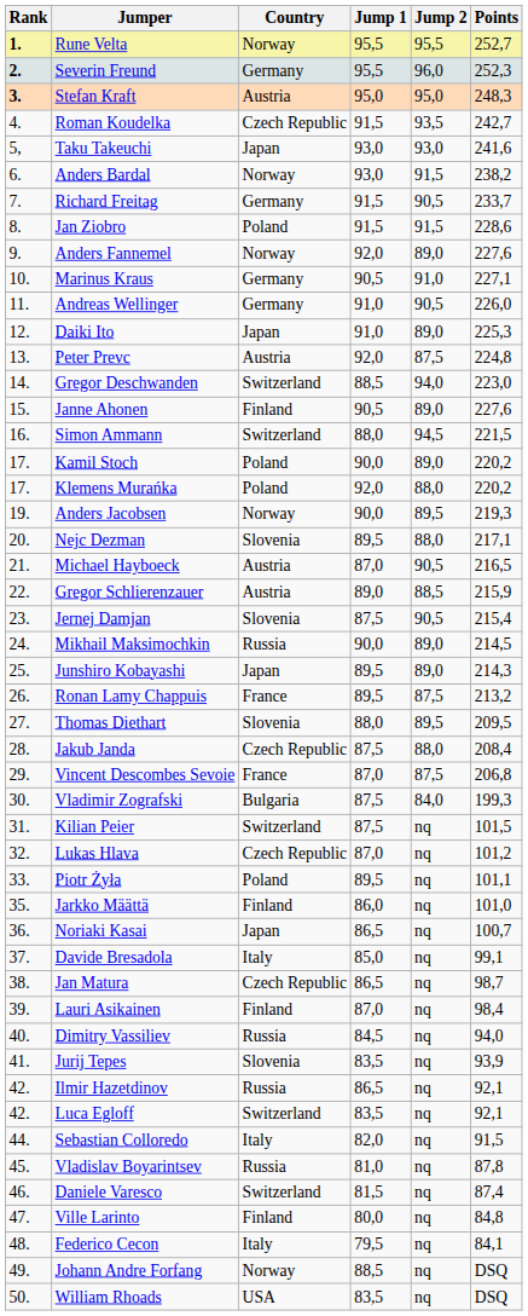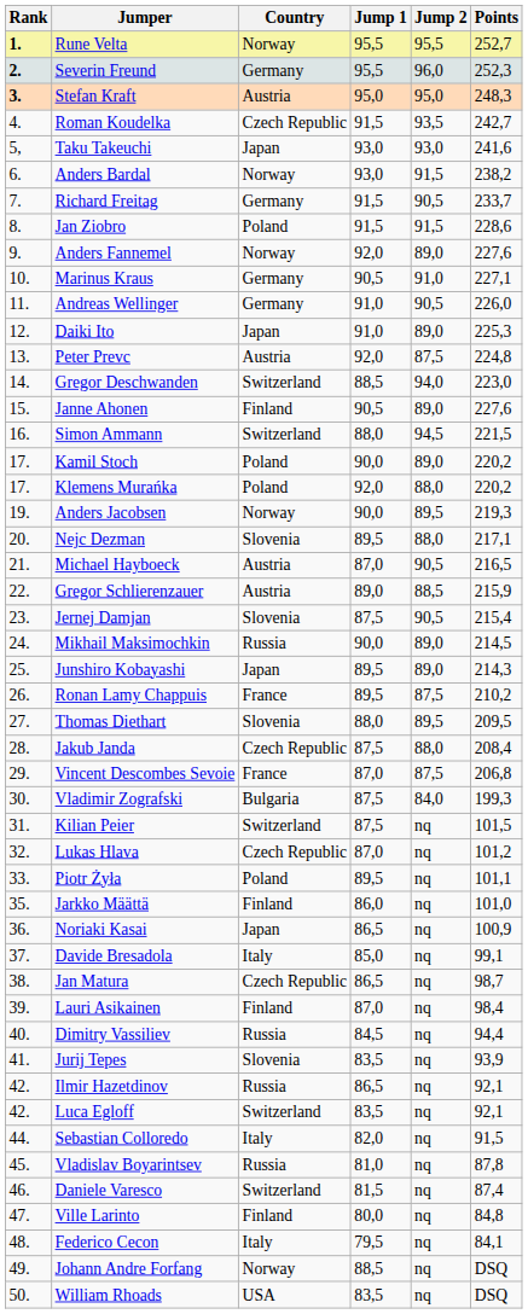 <table class="wikitable">
 <tr>
 <th>Rank</th>
 <th>Jumper</th>
 <th>Country</th>
 <th>Jump 1</th>
 <th>Jump 2</th>
 <th>Points</th>
 </tr>
 <tr bgcolor="F7F6A8">
 <td><strong>1.</strong></td>
 <td><a href='#'>Rune Velta</a></td>
 <td>Norway</td>
 <td>95,5</td>
 <td>95,5</td>
 <td>252,7</td>
 </tr>
 <tr bgcolor="DCE5E5">
 <td><strong>2.</strong></td>
 <td><a href='#'>Severin Freund</a></td>
 <td>Germany</td>
 <td>95,5</td>
 <td>96,0</td>
 <td>252,3</td>
 </tr>
 <tr bgcolor="FFDAB9">
 <td><strong>3.</strong></td>
 <td><a href='#'>Stefan Kraft</a></td>
 <td>Austria</td>
 <td>95,0</td>
 <td>95,0</td>
 <td>248,3</td>
 </tr>
 <tr>
 <td>4.</td>
 <td><a href='#'>Roman Koudelka</a></td>
 <td>Czech Republic</td>
 <td>91,5</td>
 <td>93,5</td>
 <td>242,7</td>
 </tr>
 <tr>
 <td>5,</td>
 <td><a href='#'>Taku Takeuchi</a></td>
 <td>Japan</td>
 <td>93,0</td>
 <td>93,0</td>
 <td>241,6</td>
 </tr>
 <tr>
 <td>6.</td>
 <td><a href='#'>Anders Bardal</a></td>
 <td>Norway</td>
 <td>93,0</td>
 <td>91,5</td>
 <td>238,2</td>
 </tr>
 <tr>
 <td>7.</td>
 <td><a href='#'>Richard Freitag</a></td>
 <td>Germany</td>
 <td>91,5</td>
 <td>90,5</td>
 <td>233,7</td>
 </tr>
 <tr>
 <td>8.</td>
 <td><a href='#'>Jan Ziobro</a></td>
 <td>Poland</td>
 <td>91,5</td>
 <td>91,5</td>
 <td>228,6</td>
 </tr>
 <tr>
 <td>9.</td>
 <td><a href='#'>Anders Fannemel</a></td>
 <td>Norway</td>
 <td>92,0</td>
 <td>89,0</td>
 <td>227,6</td>
 </tr>
 <tr>
 <td>10.</td>
 <td><a href='#'>Marinus Kraus</a></td>
 <td>Germany</td>
 <td>90,5</td>
 <td>91,0</td>
 <td>227,1</td>
 </tr>
 <tr>
 <td>11.</td>
 <td><a href='#'>Andreas Wellinger</a></td>
 <td>Germany</td>
 <td>91,0</td>
 <td>90,5</td>
 <td>226,0</td>
 </tr>
 <tr>
 <td>12.</td>
 <td><a href='#'>Daiki Ito</a></td>
 <td>Japan</td>
 <td>91,0</td>
 <td>89,0</td>
 <td>225,3</td>
 </tr>
 <tr>
 <td>13.</td>
 <td><a href='#'>Peter Prevc</a></td>
 <td>Austria</td>
 <td>92,0</td>
 <td>87,5</td>
 <td>224,8</td>
 </tr>
 <tr>
 <td>14.</td>
 <td><a href='#'>Gregor Deschwanden</a></td>
 <td>Switzerland</td>
 <td>88,5</td>
 <td>94,0</td>
 <td>223,0</td>
 </tr>
 <tr>
 <td>15.</td>
 <td><a href='#'>Janne Ahonen</a></td>
 <td>Finland</td>
 <td>90,5</td>
 <td>89,0</td>
 <td>227,6</td>
 </tr>
 <tr>
 <td>16.</td>
 <td><a href='#'>Simon Ammann</a></td>
 <td>Switzerland</td>
 <td>88,0</td>
 <td>94,5</td>
 <td>221,5</td>
 </tr>
 <tr>
 <td>17.</td>
 <td><a href='#'>Kamil Stoch</a></td>
 <td>Poland</td>
 <td>90,0</td>
 <td>89,0</td>
 <td>220,2</td>
 </tr>
 <tr>
 <td>17.</td>
 <td><a href='#'>Klemens Murańka</a></td>
 <td>Poland</td>
 <td>92,0</td>
 <td>88,0</td>
 <td>220,2</td>
 </tr>
 <tr>
 <td>19.</td>
 <td><a href='#'>Anders Jacobsen</a></td>
 <td>Norway</td>
 <td>90,0</td>
 <td>89,5</td>
 <td>219,3</td>
 </tr>
 <tr>
 <td>20.</td>
 <td><a href='#'>Nejc Dezman</a></td>
 <td>Slovenia</td>
 <td>89,5</td>
 <td>88,0</td>
 <td>217,1</td>
 </tr>
 <tr>
 <td>21.</td>
 <td><a href='#'>Michael Hayboeck</a></td>
 <td>Austria</td>
 <td>87,0</td>
 <td>90,5</td>
 <td>216,5</td>
 </tr>
 <tr>
 <td>22.</td>
 <td><a href='#'>Gregor Schlierenzauer</a></td>
 <td>Austria</td>
 <td>89,0</td>
 <td>88,5</td>
 <td>215,9</td>
 </tr>
 <tr>
 <td>23.</td>
 <td><a href='#'>Jernej Damjan</a></td>
 <td>Slovenia</td>
 <td>87,5</td>
 <td>90,5</td>
 <td>215,4</td>
 </tr>
 <tr>
 <td>24.</td>
 <td><a href='#'>Mikhail Maksimochkin</a></td>
 <td>Russia</td>
 <td>90,0</td>
 <td>89,0</td>
 <td>214,5</td>
 </tr>
 <tr>
 <td>25.</td>
 <td><a href='#'>Junshiro Kobayashi</a></td>
 <td>Japan</td>
 <td>89,5</td>
 <td>89,0</td>
 <td>214,3</td>
 </tr>
 <tr>
 <td>26.</td>
 <td><a href='#'>Ronan Lamy Chappuis</a></td>
 <td>France</td>
 <td>89,5</td>
 <td>87,5</td>
-<td>213,2</td>
+<td>210,2</td>
 </tr>
 <tr>
 <td>27.</td>
 <td><a href='#'>Thomas Diethart</a></td>
 <td>Slovenia</td>
 <td>88,0</td>
 <td>89,5</td>
 <td>209,5</td>
 </tr>
 <tr>
 <td>28.</td>
 <td><a href='#'>Jakub Janda</a></td>
 <td>Czech Republic</td>
 <td>87,5</td>
 <td>88,0</td>
 <td>208,4</td>
 </tr>
 <tr>
 <td>29.</td>
 <td><a href='#'>Vincent Descombes Sevoie</a></td>
 <td>France</td>
 <td>87,0</td>
 <td>87,5</td>
 <td>206,8</td>
 </tr>
 <tr>
 <td>30.</td>
 <td><a href='#'>Vladimir Zografski</a></td>
 <td>Bulgaria</td>
 <td>87,5</td>
 <td>84,0</td>
 <td>199,3</td>
 </tr>
 <tr>
 <td>31.</td>
 <td><a href='#'>Kilian Peier</a></td>
 <td>Switzerland</td>
 <td>87,5</td>
 <td>nq</td>
 <td>101,5</td>
 </tr>
 <tr>
 <td>32.</td>
 <td><a href='#'>Lukas Hlava</a></td>
 <td>Czech Republic</td>
 <td>87,0</td>
 <td>nq</td>
 <td>101,2</td>
 </tr>
 <tr>
 <td>33.</td>
 <td><a href='#'>Piotr Żyła</a></td>
 <td>Poland</td>
 <td>89,5</td>
 <td>nq</td>
 <td>101,1</td>
 </tr>
 <tr>
 <td>35.</td>
 <td><a href='#'>Jarkko Määttä</a></td>
 <td>Finland</td>
 <td>86,0</td>
 <td>nq</td>
 <td>101,0</td>
 </tr>
 <tr>
 <td>36.</td>
 <td><a href='#'>Noriaki Kasai</a></td>
 <td>Japan</td>
 <td>86,5</td>
 <td>nq</td>
-<td>100,7</td>
+<td>100,9</td>
 </tr>
 <tr>
 <td>37.</td>
 <td><a href='#'>Davide Bresadola</a></td>
 <td>Italy</td>
 <td>85,0</td>
 <td>nq</td>
 <td>99,1</td>
 </tr>
 <tr>
 <td>38.</td>
 <td><a href='#'>Jan Matura</a></td>
 <td>Czech Republic</td>
 <td>86,5</td>
 <td>nq</td>
 <td>98,7</td>
 </tr>
 <tr>
 <td>39.</td>
 <td><a href='#'>Lauri Asikainen</a></td>
 <td>Finland</td>
 <td>87,0</td>
 <td>nq</td>
 <td>98,4</td>
 </tr>
 <tr>
 <td>40.</td>
 <td><a href='#'>Dimitry Vassiliev</a></td>
 <td>Russia</td>
 <td>84,5</td>
 <td>nq</td>
-<td>94,0</td>
+<td>94,4</td>
 </tr>
 <tr>
 <td>41.</td>
 <td><a href='#'>Jurij Tepes</a></td>
 <td>Slovenia</td>
 <td>83,5</td>
 <td>nq</td>
 <td>93,9</td>
 </tr>
 <tr>
 <td>42.</td>
 <td><a href='#'>Ilmir Hazetdinov</a></td>
 <td>Russia</td>
 <td>86,5</td>
 <td>nq</td>
 <td>92,1</td>
 </tr>
 <tr>
 <td>42.</td>
 <td><a href='#'>Luca Egloff</a></td>
 <td>Switzerland</td>
 <td>83,5</td>
 <td>nq</td>
 <td>92,1</td>
 </tr>
 <tr>
 <td>44.</td>
 <td><a href='#'>Sebastian Colloredo</a></td>
 <td>Italy</td>
 <td>82,0</td>
 <td>nq</td>
 <td>91,5</td>
 </tr>
 <tr>
 <td>45.</td>
 <td><a href='#'>Vladislav Boyarintsev</a></td>
 <td>Russia</td>
 <td>81,0</td>
 <td>nq</td>
 <td>87,8</td>
 </tr>
 <tr>
 <td>46.</td>
 <td><a href='#'>Daniele Varesco</a></td>
 <td>Switzerland</td>
 <td>81,5</td>
 <td>nq</td>
 <td>87,4</td>
 </tr>
 <tr>
 <td>47.</td>
 <td><a href='#'>Ville Larinto</a></td>
 <td>Finland</td>
 <td>80,0</td>
 <td>nq</td>
 <td>84,8</td>
 </tr>
 <tr>
 <td>48.</td>
 <td><a href='#'>Federico Cecon</a></td>
 <td>Italy</td>
 <td>79,5</td>
 <td>nq</td>
 <td>84,1</td>
 </tr>
 <tr>
 <td>49.</td>
 <td><a href='#'>Johann Andre Forfang</a></td>
 <td>Norway</td>
 <td>88,5</td>
 <td>nq</td>
 <td>DSQ</td>
 </tr>
 <tr>
 <td>50.</td>
 <td><a href='#'>William Rhoads</a></td>
 <td>USA</td>
 <td>83,5</td>
 <td>nq</td>
 <td>DSQ</td>
 </tr>
 </table>
